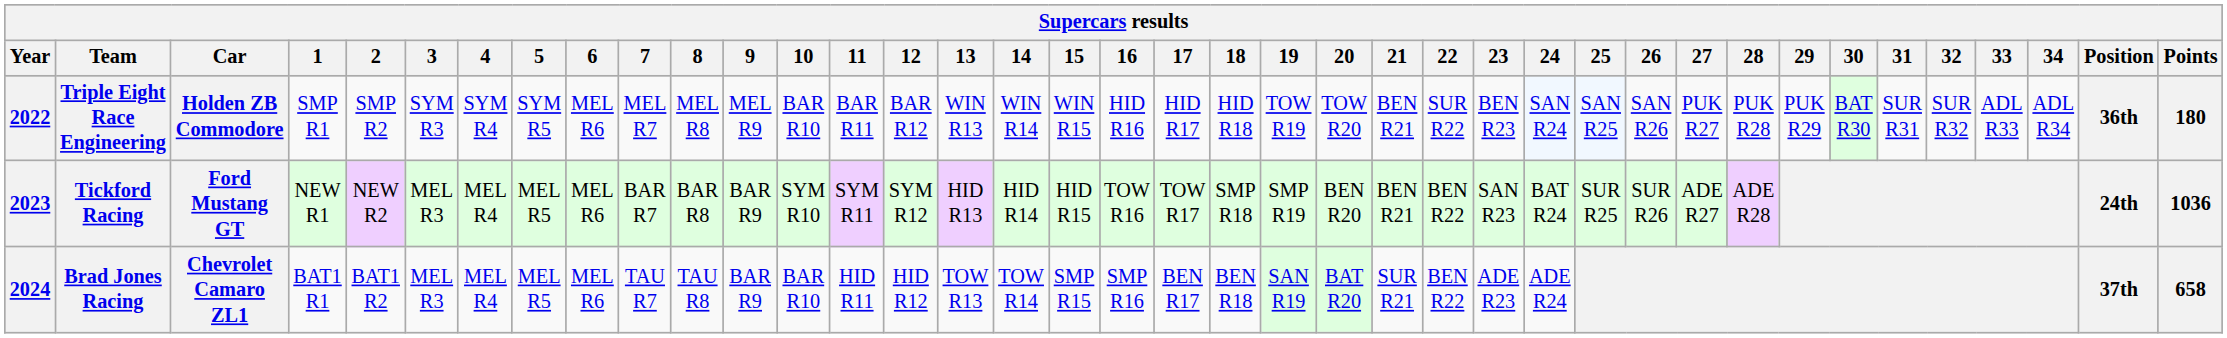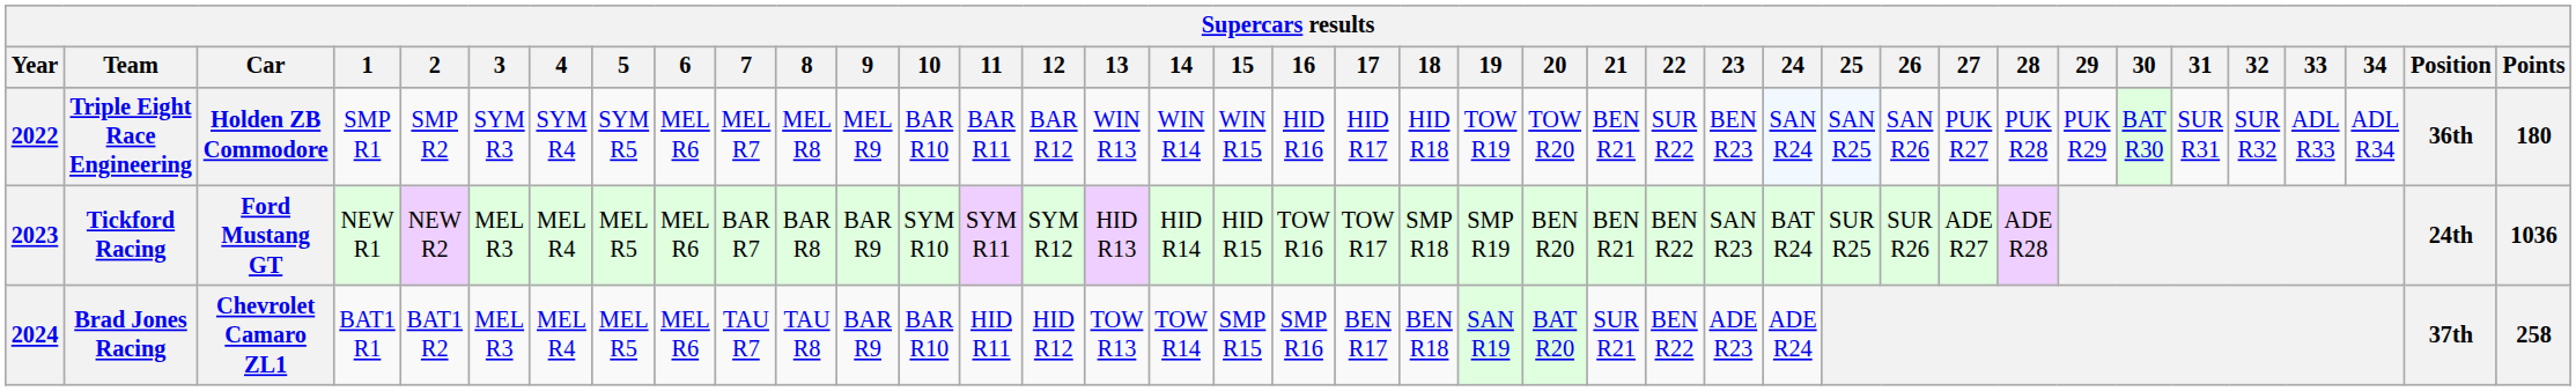 <table class="wikitable" style="text-align:center; font-size:75%">
 <tr>
 <th colspan=45><a href='#'>Supercars</a> results</th>
 </tr>
 <tr>
 <th>Year</th>
 <th>Team</th>
 <th>Car</th>
 <th>1</th>
 <th>2</th>
 <th>3</th>
 <th>4</th>
 <th>5</th>
 <th>6</th>
 <th>7</th>
 <th>8</th>
 <th>9</th>
 <th>10</th>
 <th>11</th>
 <th>12</th>
 <th>13</th>
 <th>14</th>
 <th>15</th>
 <th>16</th>
 <th>17</th>
 <th>18</th>
 <th>19</th>
 <th>20</th>
 <th>21</th>
 <th>22</th>
 <th>23</th>
 <th>24</th>
 <th>25</th>
 <th>26</th>
 <th>27</th>
 <th>28</th>
 <th>29</th>
 <th>30</th>
 <th>31</th>
 <th>32</th>
 <th>33</th>
 <th>34</th>
 <th>Position</th>
 <th>Points</th>
 </tr>
 <tr>
 <th><a href='#'>2022</a></th>
 <th><a href='#'>Triple Eight Race Engineering</a></th>
 <th><a href='#'>Holden ZB Commodore</a></th>
 <td><a href='#'>SMP<br>R1</a></td>
 <td><a href='#'>SMP<br>R2</a></td>
 <td><a href='#'>SYM<br>R3</a></td>
 <td><a href='#'>SYM<br>R4</a></td>
 <td><a href='#'>SYM<br>R5</a></td>
 <td><a href='#'>MEL<br>R6</a></td>
 <td><a href='#'>MEL<br>R7</a></td>
 <td><a href='#'>MEL<br>R8</a></td>
 <td><a href='#'>MEL<br>R9</a></td>
 <td><a href='#'>BAR<br>R10</a></td>
 <td><a href='#'>BAR<br>R11</a></td>
 <td><a href='#'>BAR<br>R12</a></td>
 <td><a href='#'>WIN<br>R13</a></td>
 <td><a href='#'>WIN<br>R14</a></td>
 <td><a href='#'>WIN<br>R15</a></td>
 <td><a href='#'>HID<br>R16</a></td>
 <td><a href='#'>HID<br>R17</a></td>
 <td><a href='#'>HID<br>R18</a></td>
 <td><a href='#'>TOW<br>R19</a></td>
 <td><a href='#'>TOW<br>R20</a></td>
 <td><a href='#'>BEN<br>R21</a></td>
 <td><a href='#'>SUR<br>R22</a></td>
 <td><a href='#'>BEN<br>R23</a></td>
 <td style=background:#f1f8ff><a href='#'>SAN<br>R24</a><br></td>
 <td style=background:#f1f8ff><a href='#'>SAN<br>R25</a><br></td>
 <td><a href='#'>SAN<br>R26</a></td>
 <td><a href='#'>PUK<br>R27</a></td>
 <td><a href='#'>PUK<br>R28</a></td>
 <td><a href='#'>PUK<br>R29</a></td>
 <td style=background:#DFFFDF><a href='#'>BAT<br>R30</a><br></td>
 <td><a href='#'>SUR<br>R31</a></td>
 <td><a href='#'>SUR<br>R32</a></td>
 <td><a href='#'>ADL<br>R33</a></td>
 <td><a href='#'>ADL<br>R34</a></td>
 <th>36th</th>
 <th>180</th>
 </tr>
 <tr>
 <th><a href='#'>2023</a></th>
 <th><a href='#'>Tickford Racing</a></th>
 <th><a href='#'>Ford Mustang GT</a></th>
 <td style=background:#dfffdf>NEW<br>R1<br></td>
 <td style=background:#efcfff>NEW<br>R2<br></td>
 <td style=background:#dfffdf>MEL<br>R3<br></td>
 <td style=background:#dfffdf>MEL<br>R4<br></td>
 <td style=background:#dfffdf>MEL<br>R5<br></td>
 <td style=background:#dfffdf>MEL<br>R6<br></td>
 <td style=background:#dfffdf>BAR<br>R7<br></td>
 <td style=background:#dfffdf>BAR<br>R8<br></td>
 <td style=background:#dfffdf>BAR<br>R9<br></td>
 <td style=background:#dfffdf>SYM<br>R10<br></td>
 <td style=background:#efcfff>SYM<br>R11<br></td>
 <td style=background:#dfffdf>SYM<br>R12<br></td>
 <td style=background:#efcfff>HID<br>R13<br></td>
 <td style=background:#dfffdf>HID<br>R14<br></td>
 <td style=background:#dfffdf>HID<br>R15<br></td>
 <td style=background:#dfffdf>TOW<br>R16<br></td>
 <td style=background:#dfffdf>TOW<br>R17<br></td>
 <td style=background:#dfffdf>SMP<br>R18<br></td>
 <td style=background:#dfffdf>SMP<br>R19<br></td>
 <td style=background:#dfffdf>BEN<br>R20<br></td>
 <td style=background:#dfffdf>BEN<br>R21<br></td>
 <td style=background:#dfffdf>BEN<br>R22<br></td>
 <td style=background:#dfffdf>SAN<br>R23<br></td>
 <td style=background:#dfffdf>BAT<br>R24<br></td>
 <td style=background:#dfffdf>SUR<br>R25<br></td>
 <td style=background:#dfffdf>SUR<br>R26<br></td>
 <td style=background:#dfffdf>ADE<br>R27<br></td>
 <td style=background:#efcfff>ADE<br>R28<br></td>
 <th colspan=6></th>
 <th>24th</th>
 <th>1036</th>
 </tr>
 <tr>
 <th><a href='#'>2024</a></th>
 <th><a href='#'>Brad Jones Racing</a></th>
 <th><a href='#'>Chevrolet Camaro ZL1</a></th>
 <td style=background:#><a href='#'>BAT1<br>R1</a><br></td>
 <td style=background:#><a href='#'>BAT1<br>R2</a><br></td>
 <td style=background:#><a href='#'>MEL<br>R3</a><br></td>
 <td style=background:#><a href='#'>MEL<br>R4</a><br></td>
 <td style=background:#><a href='#'>MEL<br>R5</a><br></td>
 <td style=background:#><a href='#'>MEL<br>R6</a><br></td>
 <td style=background:#><a href='#'>TAU<br>R7</a><br></td>
 <td style=background:#><a href='#'>TAU<br>R8</a><br></td>
 <td style=background:#><a href='#'>BAR<br>R9</a><br></td>
 <td style=background:#><a href='#'>BAR<br>R10</a><br></td>
 <td style=background:#><a href='#'>HID<br>R11</a><br></td>
 <td style=background:#><a href='#'>HID<br>R12</a><br></td>
 <td><a href='#'>TOW<br>R13</a></td>
 <td><a href='#'>TOW<br>R14</a></td>
 <td><a href='#'>SMP<br>R15</a></td>
 <td><a href='#'>SMP<br>R16</a></td>
 <td><a href='#'>BEN<br>R17</a></td>
 <td><a href='#'>BEN<br>R18</a></td>
 <td style=background:#dfffdf><a href='#'>SAN<br>R19</a><br></td>
 <td style=background:#dfffdf><a href='#'>BAT<br>R20</a><br></td>
 <td><a href='#'>SUR<br>R21</a></td>
 <td><a href='#'>BEN<br>R22</a></td>
 <td><a href='#'>ADE<br>R23</a></td>
 <td><a href='#'>ADE<br>R24</a></td>
 <th colspan=10></th>
 <th>37th</th>
-<th>658</th>
+<th>258</th>
 </tr>
 </table>
